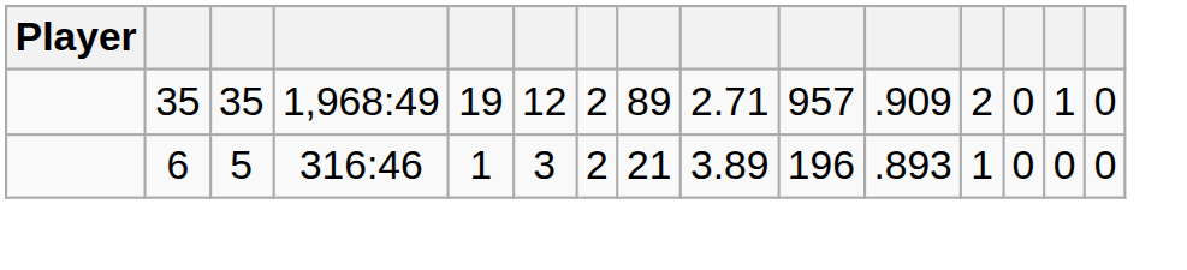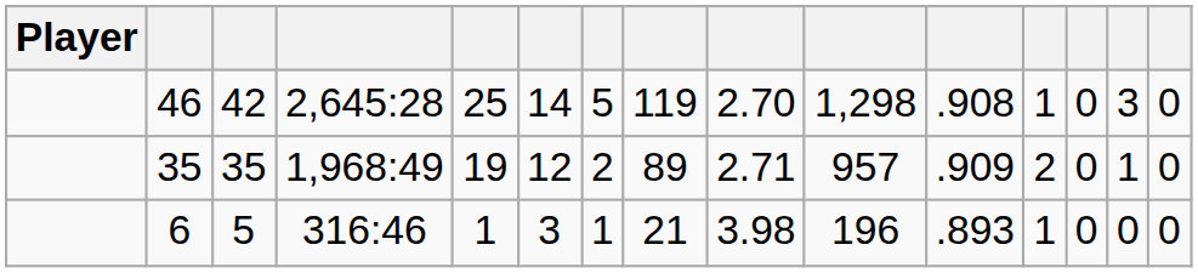 <table class="wikitable sortable" style="text-align:center;">
 <tr>
 <th>Player</th>
 <th></th>
 <th></th>
 <th></th>
 <th></th>
 <th></th>
 <th></th>
 <th></th>
 <th></th>
 <th></th>
 <th></th>
 <th></th>
 <th></th>
 <th></th>
 <th></th>
+</tr>
+<tr>
+<td></td>
+<td>46</td>
+<td>42</td>
+<td>2,645:28</td>
+<td>25</td>
+<td>14</td>
+<td>5</td>
+<td>119</td>
+<td>2.70</td>
+<td>1,298</td>
+<td>.908</td>
+<td>1</td>
+<td>0</td>
+<td>3</td>
+<td>0</td>
 </tr>
 <tr>
 <td></td>
 <td>35</td>
 <td>35</td>
 <td>1,968:49</td>
 <td>19</td>
 <td>12</td>
 <td>2</td>
 <td>89</td>
 <td>2.71</td>
 <td>957</td>
 <td>.909</td>
 <td>2</td>
 <td>0</td>
 <td>1</td>
 <td>0</td>
 </tr>
 <tr>
 <td></td>
 <td>6</td>
 <td>5</td>
 <td>316:46</td>
 <td>1</td>
 <td>3</td>
-<td>2</td>
+<td>1</td>
 <td>21</td>
-<td>3.89</td>
+<td>3.98</td>
 <td>196</td>
 <td>.893</td>
 <td>1</td>
 <td>0</td>
 <td>0</td>
 <td>0</td>
 </tr>
 </table>
